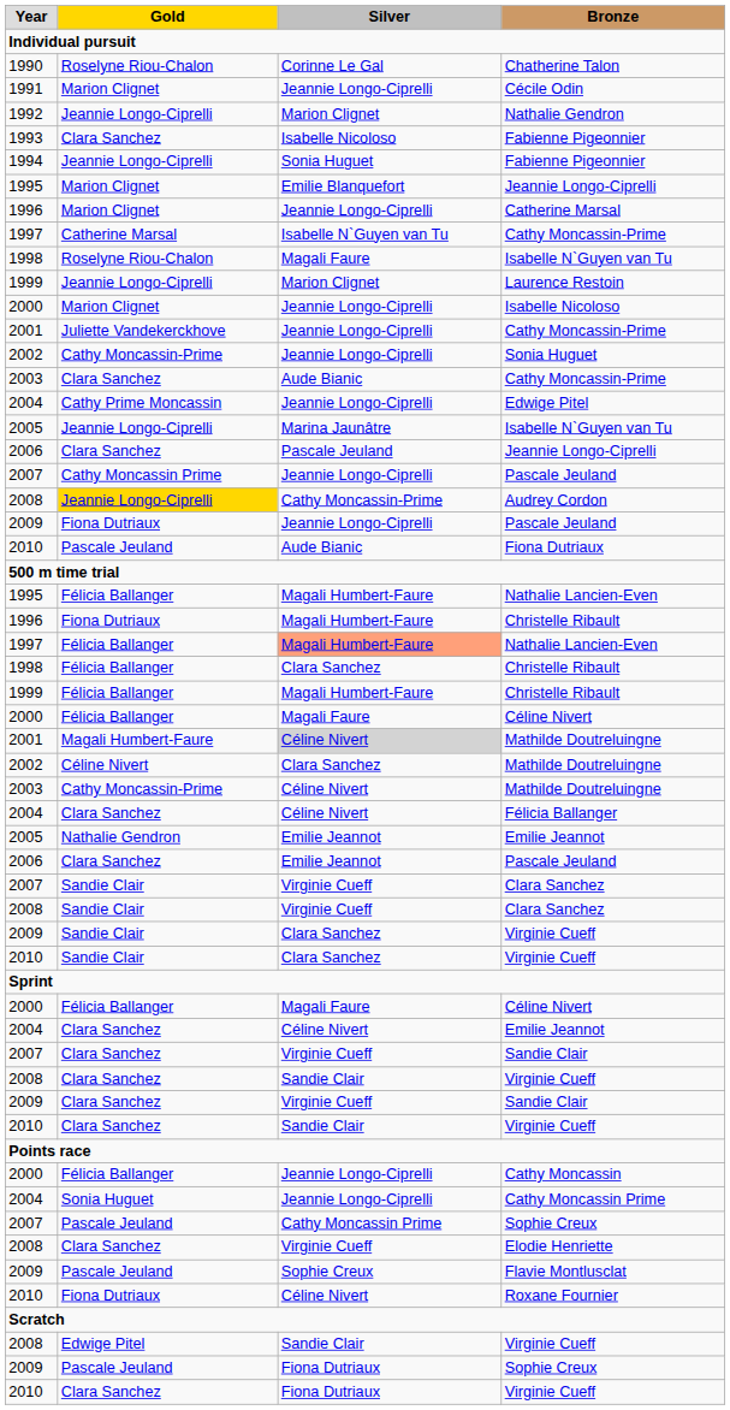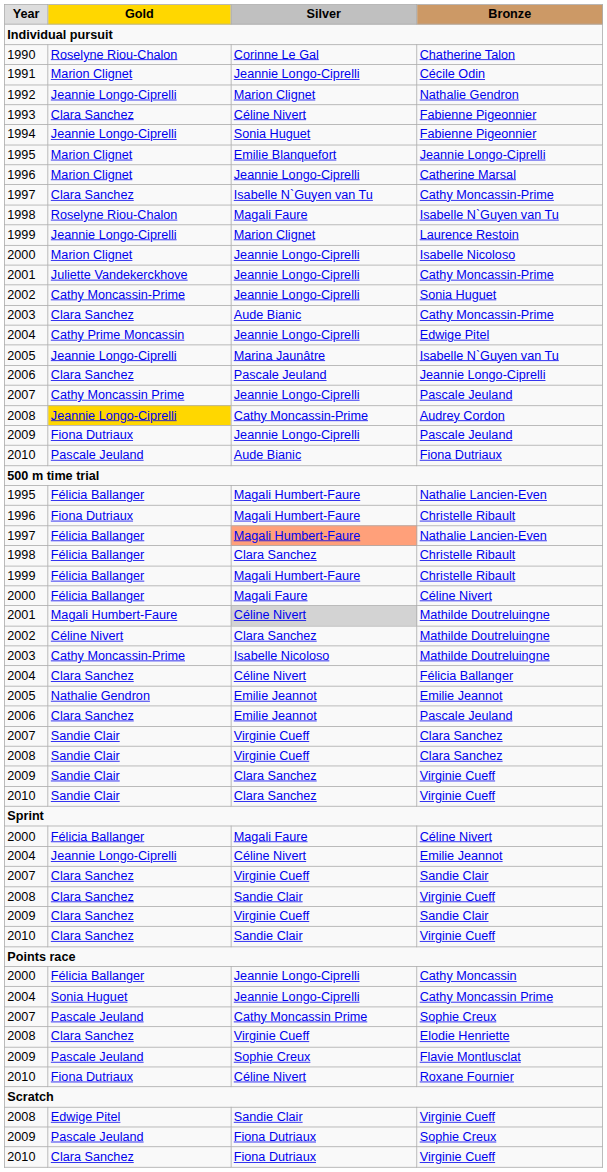 <table class="wikitable" style="width: 60%; text-align:left;">
 <tr>
 <td style="background:#DDDDDD; font-weight:bold; text-align:center;">Year</td>
 <td style="background:gold; font-weight:bold; text-align:center;">Gold</td>
 <td style="background:silver; font-weight:bold; text-align:center;">Silver</td>
 <td style="background:#cc9966; font-weight:bold; text-align:center;">Bronze</td>
 </tr>
 <tr>
 <td colspan=4><strong>Individual pursuit</strong></td>
 </tr>
 <tr>
 <td>1990</td>
 <td><a href='#'>Roselyne Riou-Chalon</a></td>
 <td><a href='#'>Corinne Le Gal</a></td>
 <td><a href='#'>Chatherine Talon</a></td>
 </tr>
 <tr>
 <td>1991</td>
 <td><a href='#'>Marion Clignet</a></td>
 <td><a href='#'>Jeannie Longo-Ciprelli</a></td>
 <td><a href='#'>Cécile Odin</a></td>
 </tr>
 <tr>
 <td>1992</td>
 <td><a href='#'>Jeannie Longo-Ciprelli</a></td>
 <td><a href='#'>Marion Clignet</a></td>
 <td><a href='#'>Nathalie Gendron</a></td>
 </tr>
 <tr>
 <td>1993</td>
 <td><a href='#'>Clara Sanchez</a></td>
-<td><a href='#'>Isabelle Nicoloso</a></td>
+<td><a href='#'>Céline Nivert</a></td>
 <td><a href='#'>Fabienne Pigeonnier</a></td>
 </tr>
 <tr>
 <td>1994</td>
 <td><a href='#'>Jeannie Longo-Ciprelli</a></td>
 <td><a href='#'>Sonia Huguet</a></td>
 <td><a href='#'>Fabienne Pigeonnier</a></td>
 </tr>
 <tr>
 <td>1995</td>
 <td><a href='#'>Marion Clignet</a></td>
 <td><a href='#'>Emilie Blanquefort</a></td>
 <td><a href='#'>Jeannie Longo-Ciprelli</a></td>
 </tr>
 <tr>
 <td>1996</td>
 <td><a href='#'>Marion Clignet</a></td>
 <td><a href='#'>Jeannie Longo-Ciprelli</a></td>
 <td><a href='#'>Catherine Marsal</a></td>
 </tr>
 <tr>
 <td>1997</td>
-<td><a href='#'>Catherine Marsal</a></td>
+<td><a href='#'>Clara Sanchez</a></td>
 <td><a href='#'>Isabelle N`Guyen van Tu</a></td>
 <td><a href='#'>Cathy Moncassin-Prime</a></td>
 </tr>
 <tr>
 <td>1998</td>
 <td><a href='#'>Roselyne Riou-Chalon</a></td>
 <td><a href='#'>Magali Faure</a></td>
 <td><a href='#'>Isabelle N`Guyen van Tu</a></td>
 </tr>
 <tr>
 <td>1999</td>
 <td><a href='#'>Jeannie Longo-Ciprelli</a></td>
 <td><a href='#'>Marion Clignet</a></td>
 <td><a href='#'>Laurence Restoin</a></td>
 </tr>
 <tr>
 <td>2000</td>
 <td><a href='#'>Marion Clignet</a></td>
 <td><a href='#'>Jeannie Longo-Ciprelli</a></td>
 <td><a href='#'>Isabelle Nicoloso</a></td>
 </tr>
 <tr>
 <td>2001</td>
 <td><a href='#'>Juliette Vandekerckhove</a></td>
 <td><a href='#'>Jeannie Longo-Ciprelli</a></td>
 <td><a href='#'>Cathy Moncassin-Prime</a></td>
 </tr>
 <tr>
 <td>2002</td>
 <td><a href='#'>Cathy Moncassin-Prime</a></td>
 <td><a href='#'>Jeannie Longo-Ciprelli</a></td>
 <td><a href='#'>Sonia Huguet</a></td>
 </tr>
 <tr>
 <td>2003</td>
 <td><a href='#'>Clara Sanchez</a></td>
 <td><a href='#'>Aude Bianic</a></td>
 <td><a href='#'>Cathy Moncassin-Prime</a></td>
 </tr>
 <tr>
 <td>2004</td>
 <td><a href='#'>Cathy Prime Moncassin</a></td>
 <td><a href='#'>Jeannie Longo-Ciprelli</a></td>
 <td><a href='#'>Edwige Pitel</a></td>
 </tr>
 <tr>
 <td>2005</td>
 <td><a href='#'>Jeannie Longo-Ciprelli</a></td>
 <td><a href='#'>Marina Jaunâtre</a></td>
 <td><a href='#'>Isabelle N`Guyen van Tu</a></td>
 </tr>
 <tr>
 <td>2006</td>
 <td><a href='#'>Clara Sanchez</a></td>
 <td><a href='#'>Pascale Jeuland</a></td>
 <td><a href='#'>Jeannie Longo-Ciprelli</a></td>
 </tr>
 <tr>
 <td>2007</td>
 <td><a href='#'>Cathy Moncassin Prime</a></td>
 <td><a href='#'>Jeannie Longo-Ciprelli</a></td>
 <td><a href='#'>Pascale Jeuland</a></td>
 </tr>
 <tr>
 <td>2008</td>
 <td style="background: gold;"><a href='#'>Jeannie Longo-Ciprelli</a></td>
 <td><a href='#'>Cathy Moncassin-Prime</a></td>
 <td><a href='#'>Audrey Cordon</a></td>
 </tr>
 <tr>
 <td>2009</td>
 <td><a href='#'>Fiona Dutriaux</a></td>
 <td><a href='#'>Jeannie Longo-Ciprelli</a></td>
 <td><a href='#'>Pascale Jeuland</a></td>
 </tr>
 <tr>
 <td>2010</td>
 <td><a href='#'>Pascale Jeuland</a></td>
 <td><a href='#'>Aude Bianic</a></td>
 <td><a href='#'>Fiona Dutriaux</a></td>
 </tr>
 <tr>
 <td colspan=4><strong>500 m time trial</strong></td>
 </tr>
 <tr>
 <td>1995</td>
 <td><a href='#'>Félicia Ballanger</a></td>
 <td><a href='#'>Magali Humbert-Faure</a></td>
 <td><a href='#'>Nathalie Lancien-Even</a></td>
 </tr>
 <tr>
 <td>1996</td>
 <td><a href='#'>Fiona Dutriaux</a></td>
 <td><a href='#'>Magali Humbert-Faure</a></td>
 <td><a href='#'>Christelle Ribault</a></td>
 </tr>
 <tr>
 <td>1997</td>
 <td><a href='#'>Félicia Ballanger</a></td>
 <td style="background: lightsalmon;"><a href='#'>Magali Humbert-Faure</a></td>
 <td><a href='#'>Nathalie Lancien-Even</a></td>
 </tr>
 <tr>
 <td>1998</td>
 <td><a href='#'>Félicia Ballanger</a></td>
 <td><a href='#'>Clara Sanchez</a></td>
 <td><a href='#'>Christelle Ribault</a></td>
 </tr>
 <tr>
 <td>1999</td>
 <td><a href='#'>Félicia Ballanger</a></td>
 <td><a href='#'>Magali Humbert-Faure</a></td>
 <td><a href='#'>Christelle Ribault</a></td>
 </tr>
 <tr>
 <td>2000</td>
 <td><a href='#'>Félicia Ballanger</a></td>
 <td><a href='#'>Magali Faure</a></td>
 <td><a href='#'>Céline Nivert</a></td>
 </tr>
 <tr>
 <td>2001</td>
 <td><a href='#'>Magali Humbert-Faure</a></td>
 <td style="background: lightgrey;"><a href='#'>Céline Nivert</a></td>
 <td><a href='#'>Mathilde Doutreluingne</a></td>
 </tr>
 <tr>
 <td>2002</td>
 <td><a href='#'>Céline Nivert</a></td>
 <td><a href='#'>Clara Sanchez</a></td>
 <td><a href='#'>Mathilde Doutreluingne</a></td>
 </tr>
 <tr>
 <td>2003</td>
 <td><a href='#'>Cathy Moncassin-Prime</a></td>
-<td><a href='#'>Céline Nivert</a></td>
+<td><a href='#'>Isabelle Nicoloso</a></td>
 <td><a href='#'>Mathilde Doutreluingne</a></td>
 </tr>
 <tr>
 <td>2004</td>
 <td><a href='#'>Clara Sanchez</a></td>
 <td><a href='#'>Céline Nivert</a></td>
 <td><a href='#'>Félicia Ballanger</a></td>
 </tr>
 <tr>
 <td>2005</td>
 <td><a href='#'>Nathalie Gendron</a></td>
 <td><a href='#'>Emilie Jeannot</a></td>
 <td><a href='#'>Emilie Jeannot</a></td>
 </tr>
 <tr>
 <td>2006</td>
 <td><a href='#'>Clara Sanchez</a></td>
 <td><a href='#'>Emilie Jeannot</a></td>
 <td><a href='#'>Pascale Jeuland</a></td>
 </tr>
 <tr>
 <td>2007</td>
 <td><a href='#'>Sandie Clair</a></td>
 <td><a href='#'>Virginie Cueff</a></td>
 <td><a href='#'>Clara Sanchez</a></td>
 </tr>
 <tr>
 <td>2008</td>
 <td><a href='#'>Sandie Clair</a></td>
 <td><a href='#'>Virginie Cueff</a></td>
 <td><a href='#'>Clara Sanchez</a></td>
 </tr>
 <tr>
 <td>2009</td>
 <td><a href='#'>Sandie Clair</a></td>
 <td><a href='#'>Clara Sanchez</a></td>
 <td><a href='#'>Virginie Cueff</a></td>
 </tr>
 <tr>
 <td>2010</td>
 <td><a href='#'>Sandie Clair</a></td>
 <td><a href='#'>Clara Sanchez</a></td>
 <td><a href='#'>Virginie Cueff</a></td>
 </tr>
 <tr>
 <td colspan=4><strong>Sprint</strong></td>
 </tr>
 <tr>
 <td>2000</td>
 <td><a href='#'>Félicia Ballanger</a></td>
 <td><a href='#'>Magali Faure</a></td>
 <td><a href='#'>Céline Nivert</a></td>
 </tr>
 <tr>
 <td>2004</td>
-<td><a href='#'>Clara Sanchez</a></td>
+<td><a href='#'>Jeannie Longo-Ciprelli</a></td>
 <td><a href='#'>Céline Nivert</a></td>
 <td><a href='#'>Emilie Jeannot</a></td>
 </tr>
 <tr>
 <td>2007</td>
 <td><a href='#'>Clara Sanchez</a></td>
 <td><a href='#'>Virginie Cueff</a></td>
 <td><a href='#'>Sandie Clair</a></td>
 </tr>
 <tr>
 <td>2008</td>
 <td><a href='#'>Clara Sanchez</a></td>
 <td><a href='#'>Sandie Clair</a></td>
 <td><a href='#'>Virginie Cueff</a></td>
 </tr>
 <tr>
 <td>2009</td>
 <td><a href='#'>Clara Sanchez</a></td>
 <td><a href='#'>Virginie Cueff</a></td>
 <td><a href='#'>Sandie Clair</a></td>
 </tr>
 <tr>
 <td>2010</td>
 <td><a href='#'>Clara Sanchez</a></td>
 <td><a href='#'>Sandie Clair</a></td>
 <td><a href='#'>Virginie Cueff</a></td>
 </tr>
 <tr>
 <td colspan=4><strong>Points race</strong></td>
 </tr>
 <tr>
 <td>2000</td>
 <td><a href='#'>Félicia Ballanger</a></td>
 <td><a href='#'>Jeannie Longo-Ciprelli</a></td>
 <td><a href='#'>Cathy Moncassin</a></td>
 </tr>
 <tr>
 <td>2004</td>
 <td><a href='#'>Sonia Huguet</a></td>
 <td><a href='#'>Jeannie Longo-Ciprelli</a></td>
 <td><a href='#'>Cathy Moncassin Prime</a></td>
 </tr>
 <tr>
 <td>2007</td>
 <td><a href='#'>Pascale Jeuland</a></td>
 <td><a href='#'>Cathy Moncassin Prime</a></td>
 <td><a href='#'>Sophie Creux</a></td>
 </tr>
 <tr>
 <td>2008</td>
 <td><a href='#'>Clara Sanchez</a></td>
 <td><a href='#'>Virginie Cueff</a></td>
 <td><a href='#'>Elodie Henriette</a></td>
 </tr>
 <tr>
 <td>2009</td>
 <td><a href='#'>Pascale Jeuland</a></td>
 <td><a href='#'>Sophie Creux</a></td>
 <td><a href='#'>Flavie Montlusclat</a></td>
 </tr>
 <tr>
 <td>2010</td>
 <td><a href='#'>Fiona Dutriaux</a></td>
 <td><a href='#'>Céline Nivert</a></td>
 <td><a href='#'>Roxane Fournier</a></td>
 </tr>
 <tr>
 <td colspan=4><strong>Scratch</strong></td>
 </tr>
 <tr>
 <td>2008</td>
 <td><a href='#'>Edwige Pitel</a></td>
 <td><a href='#'>Sandie Clair</a></td>
 <td><a href='#'>Virginie Cueff</a></td>
 </tr>
 <tr>
 <td>2009</td>
 <td><a href='#'>Pascale Jeuland</a></td>
 <td><a href='#'>Fiona Dutriaux</a></td>
 <td><a href='#'>Sophie Creux</a></td>
 </tr>
 <tr>
 <td>2010</td>
 <td><a href='#'>Clara Sanchez</a></td>
 <td><a href='#'>Fiona Dutriaux</a></td>
 <td><a href='#'>Virginie Cueff</a></td>
 </tr>
 </table>
